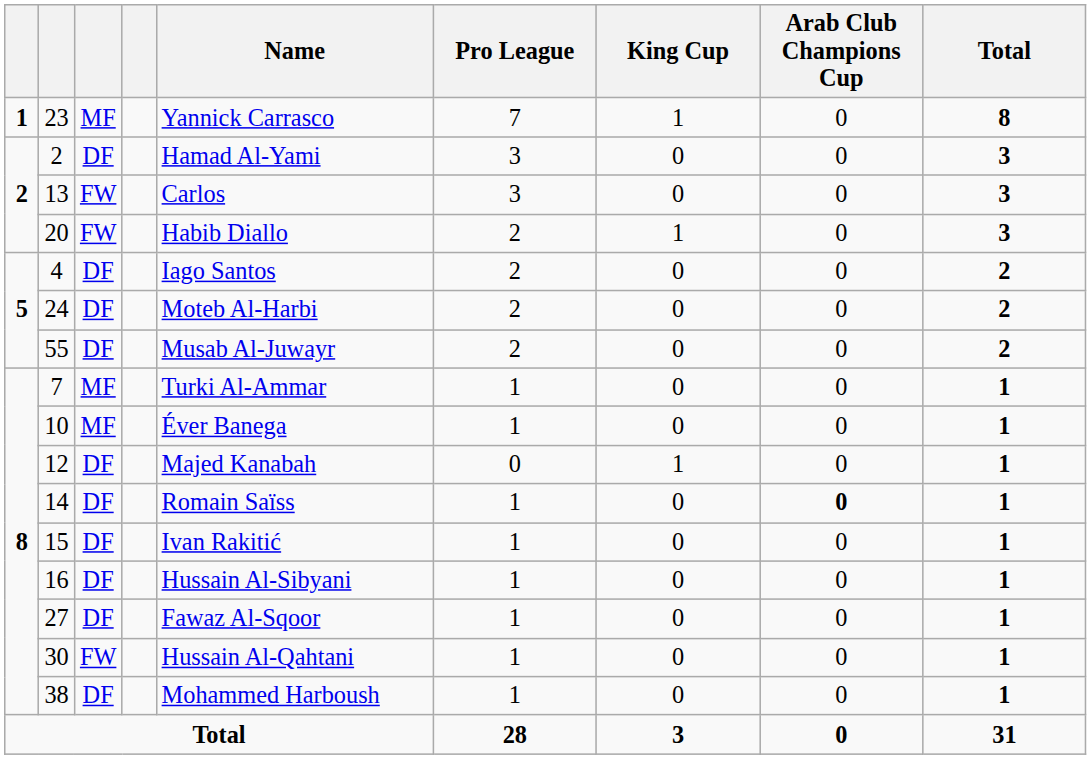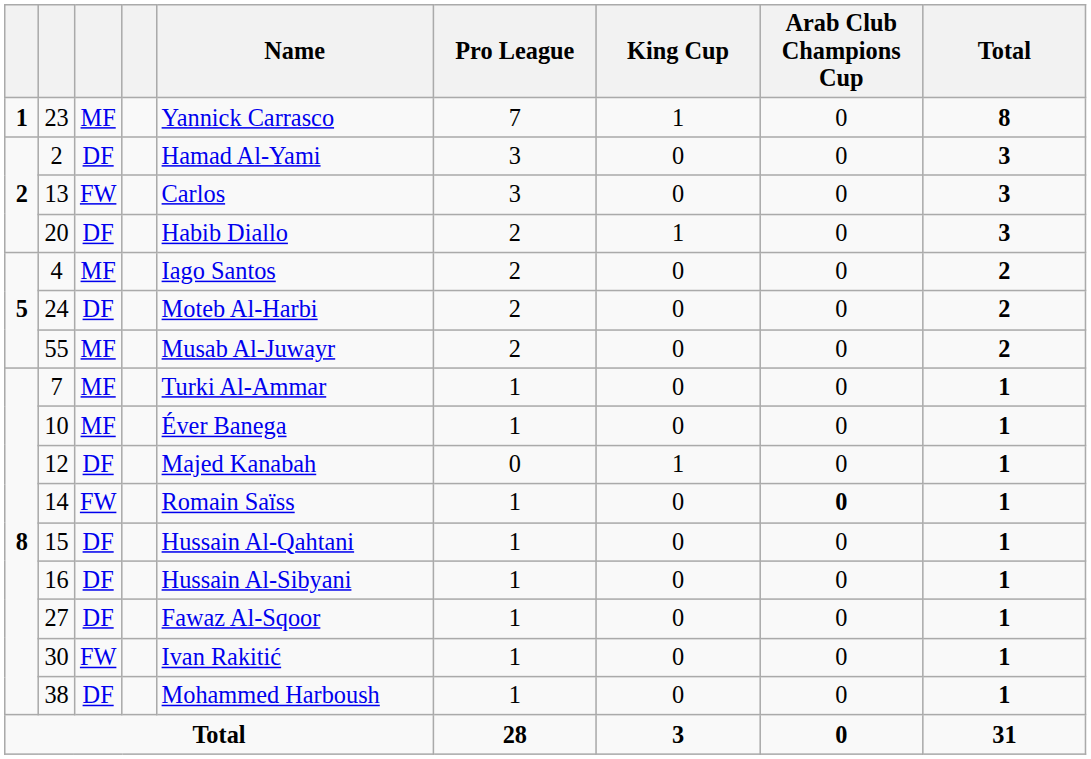 <table class="wikitable" style="text-align:center">
 <tr>
 <th width=15></th>
 <th width=15></th>
 <th width=15></th>
 <th width=15></th>
 <th width=175>Name</th>
 <th width=100>Pro League</th>
 <th width=100>King Cup</th>
 <th width=100>Arab Club Champions Cup</th>
 <th width=100>Total</th>
 </tr>
 <tr>
 <td><strong>1</strong></td>
 <td>23</td>
 <td><a href='#'>MF</a></td>
 <td></td>
 <td align=left><a href='#'>Yannick Carrasco</a></td>
 <td>7</td>
 <td>1</td>
 <td>0</td>
 <td><strong>8</strong></td>
 </tr>
 <tr>
 <td rowspan=3><strong>2</strong></td>
 <td>2</td>
 <td><a href='#'>DF</a></td>
 <td></td>
 <td align=left><a href='#'>Hamad Al-Yami</a></td>
 <td>3</td>
 <td>0</td>
 <td>0</td>
 <td><strong>3</strong></td>
 </tr>
 <tr>
 <td>13</td>
 <td><a href='#'>FW</a></td>
 <td></td>
 <td align=left><a href='#'>Carlos</a></td>
 <td>3</td>
 <td>0</td>
 <td>0</td>
 <td><strong>3</strong></td>
 </tr>
 <tr>
 <td>20</td>
-<td><a href='#'>FW</a></td>
+<td><a href='#'>DF</a></td>
 <td></td>
 <td align=left><a href='#'>Habib Diallo</a></td>
 <td>2</td>
 <td>1</td>
 <td>0</td>
 <td><strong>3</strong></td>
 </tr>
 <tr>
 <td rowspan=3><strong>5</strong></td>
 <td>4</td>
-<td><a href='#'>DF</a></td>
+<td><a href='#'>MF</a></td>
 <td></td>
 <td align=left><a href='#'>Iago Santos</a></td>
 <td>2</td>
 <td>0</td>
 <td>0</td>
 <td><strong>2</strong></td>
 </tr>
 <tr>
 <td>24</td>
 <td><a href='#'>DF</a></td>
 <td></td>
 <td align=left><a href='#'>Moteb Al-Harbi</a></td>
 <td>2</td>
 <td>0</td>
 <td>0</td>
 <td><strong>2</strong></td>
 </tr>
 <tr>
 <td>55</td>
-<td><a href='#'>DF</a></td>
+<td><a href='#'>MF</a></td>
 <td></td>
 <td align=left><a href='#'>Musab Al-Juwayr</a></td>
 <td>2</td>
 <td>0</td>
 <td>0</td>
 <td><strong>2</strong></td>
 </tr>
 <tr>
 <td rowspan=9><strong>8</strong></td>
 <td>7</td>
 <td><a href='#'>MF</a></td>
 <td></td>
 <td align=left><a href='#'>Turki Al-Ammar</a></td>
 <td>1</td>
 <td>0</td>
 <td>0</td>
 <td><strong>1</strong></td>
 </tr>
 <tr>
 <td>10</td>
 <td><a href='#'>MF</a></td>
 <td></td>
 <td align=left><a href='#'>Éver Banega</a></td>
 <td>1</td>
 <td>0</td>
 <td>0</td>
 <td><strong>1</strong></td>
 </tr>
 <tr>
 <td>12</td>
 <td><a href='#'>DF</a></td>
 <td></td>
 <td align=left><a href='#'>Majed Kanabah</a></td>
 <td>0</td>
 <td>1</td>
 <td>0</td>
 <td><strong>1</strong></td>
 </tr>
 <tr>
 <td>14</td>
-<td><a href='#'>DF</a></td>
+<td><a href='#'>FW</a></td>
 <td></td>
 <td align=left><a href='#'>Romain Saïss</a></td>
 <td>1</td>
 <td>0</td>
 <td><strong>0</strong></td>
 <td><strong>1</strong></td>
 </tr>
 <tr>
 <td>15</td>
 <td><a href='#'>DF</a></td>
 <td></td>
-<td align=left><a href='#'>Ivan Rakitić</a></td>
+<td align=left><a href='#'>Hussain Al-Qahtani</a></td>
 <td>1</td>
 <td>0</td>
 <td>0</td>
 <td><strong>1</strong></td>
 </tr>
 <tr>
 <td>16</td>
 <td><a href='#'>DF</a></td>
 <td></td>
 <td align=left><a href='#'>Hussain Al-Sibyani</a></td>
 <td>1</td>
 <td>0</td>
 <td>0</td>
 <td><strong>1</strong></td>
 </tr>
 <tr>
 <td>27</td>
 <td><a href='#'>DF</a></td>
 <td></td>
 <td align=left><a href='#'>Fawaz Al-Sqoor</a></td>
 <td>1</td>
 <td>0</td>
 <td>0</td>
 <td><strong>1</strong></td>
 </tr>
 <tr>
 <td>30</td>
 <td><a href='#'>FW</a></td>
 <td></td>
-<td align=left><a href='#'>Hussain Al-Qahtani</a></td>
+<td align=left><a href='#'>Ivan Rakitić</a></td>
 <td>1</td>
 <td>0</td>
 <td>0</td>
 <td><strong>1</strong></td>
 </tr>
 <tr>
 <td>38</td>
 <td><a href='#'>DF</a></td>
 <td></td>
 <td align=left><a href='#'>Mohammed Harboush</a></td>
 <td>1</td>
 <td>0</td>
 <td>0</td>
 <td><strong>1</strong></td>
 </tr>
 <tr>
 <td colspan=5><strong>Total</strong></td>
 <td><strong>28</strong></td>
 <td><strong>3</strong></td>
 <td><strong>0</strong></td>
 <td><strong>31</strong></td>
 </tr>
 </table>
